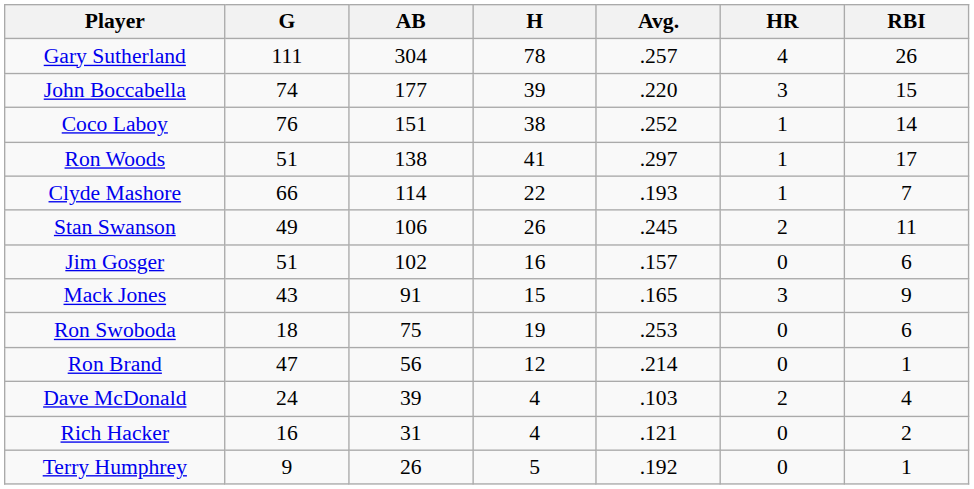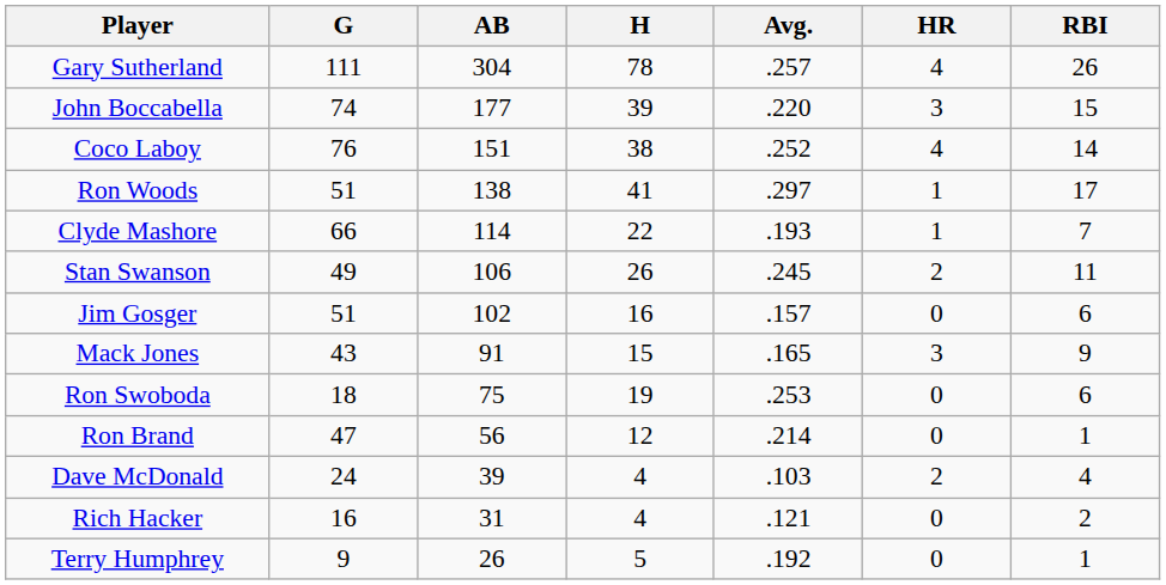 <table class="wikitable sortable">
 <tr>
 <th bgcolor="#DDDDFF" width="16%">Player</th>
 <th bgcolor="#DDDDFF" width="9%">G</th>
 <th bgcolor="#DDDDFF" width="9%">AB</th>
 <th bgcolor="#DDDDFF" width="9%">H</th>
 <th bgcolor="#DDDDFF" width="9%">Avg.</th>
 <th bgcolor="#DDDDFF" width="9%">HR</th>
 <th bgcolor="#DDDDFF" width="9%">RBI</th>
 </tr>
 <tr align="center">
 <td><a href='#'>Gary Sutherland</a></td>
 <td>111</td>
 <td>304</td>
 <td>78</td>
 <td>.257</td>
 <td>4</td>
 <td>26</td>
 </tr>
 <tr align=center>
 <td><a href='#'>John Boccabella</a></td>
 <td>74</td>
 <td>177</td>
 <td>39</td>
 <td>.220</td>
 <td>3</td>
 <td>15</td>
 </tr>
 <tr align=center>
 <td><a href='#'>Coco Laboy</a></td>
 <td>76</td>
 <td>151</td>
 <td>38</td>
 <td>.252</td>
-<td>1</td>
+<td>4</td>
 <td>14</td>
 </tr>
 <tr align=center>
 <td><a href='#'>Ron Woods</a></td>
 <td>51</td>
 <td>138</td>
 <td>41</td>
 <td>.297</td>
 <td>1</td>
 <td>17</td>
 </tr>
 <tr align=center>
 <td><a href='#'>Clyde Mashore</a></td>
 <td>66</td>
 <td>114</td>
 <td>22</td>
 <td>.193</td>
 <td>1</td>
 <td>7</td>
 </tr>
 <tr align=center>
 <td><a href='#'>Stan Swanson</a></td>
 <td>49</td>
 <td>106</td>
 <td>26</td>
 <td>.245</td>
 <td>2</td>
 <td>11</td>
 </tr>
 <tr align=center>
 <td><a href='#'>Jim Gosger</a></td>
 <td>51</td>
 <td>102</td>
 <td>16</td>
 <td>.157</td>
 <td>0</td>
 <td>6</td>
 </tr>
 <tr align=center>
 <td><a href='#'>Mack Jones</a></td>
 <td>43</td>
 <td>91</td>
 <td>15</td>
 <td>.165</td>
 <td>3</td>
 <td>9</td>
 </tr>
 <tr align=center>
 <td><a href='#'>Ron Swoboda</a></td>
 <td>18</td>
 <td>75</td>
 <td>19</td>
 <td>.253</td>
 <td>0</td>
 <td>6</td>
 </tr>
 <tr align=center>
 <td><a href='#'>Ron Brand</a></td>
 <td>47</td>
 <td>56</td>
 <td>12</td>
 <td>.214</td>
 <td>0</td>
 <td>1</td>
 </tr>
 <tr align=center>
 <td><a href='#'>Dave McDonald</a></td>
 <td>24</td>
 <td>39</td>
 <td>4</td>
 <td>.103</td>
 <td>2</td>
 <td>4</td>
 </tr>
 <tr align=center>
 <td><a href='#'>Rich Hacker</a></td>
 <td>16</td>
 <td>31</td>
 <td>4</td>
 <td>.121</td>
 <td>0</td>
 <td>2</td>
 </tr>
 <tr align=center>
 <td><a href='#'>Terry Humphrey</a></td>
 <td>9</td>
 <td>26</td>
 <td>5</td>
 <td>.192</td>
 <td>0</td>
 <td>1</td>
 </tr>
 </table>
